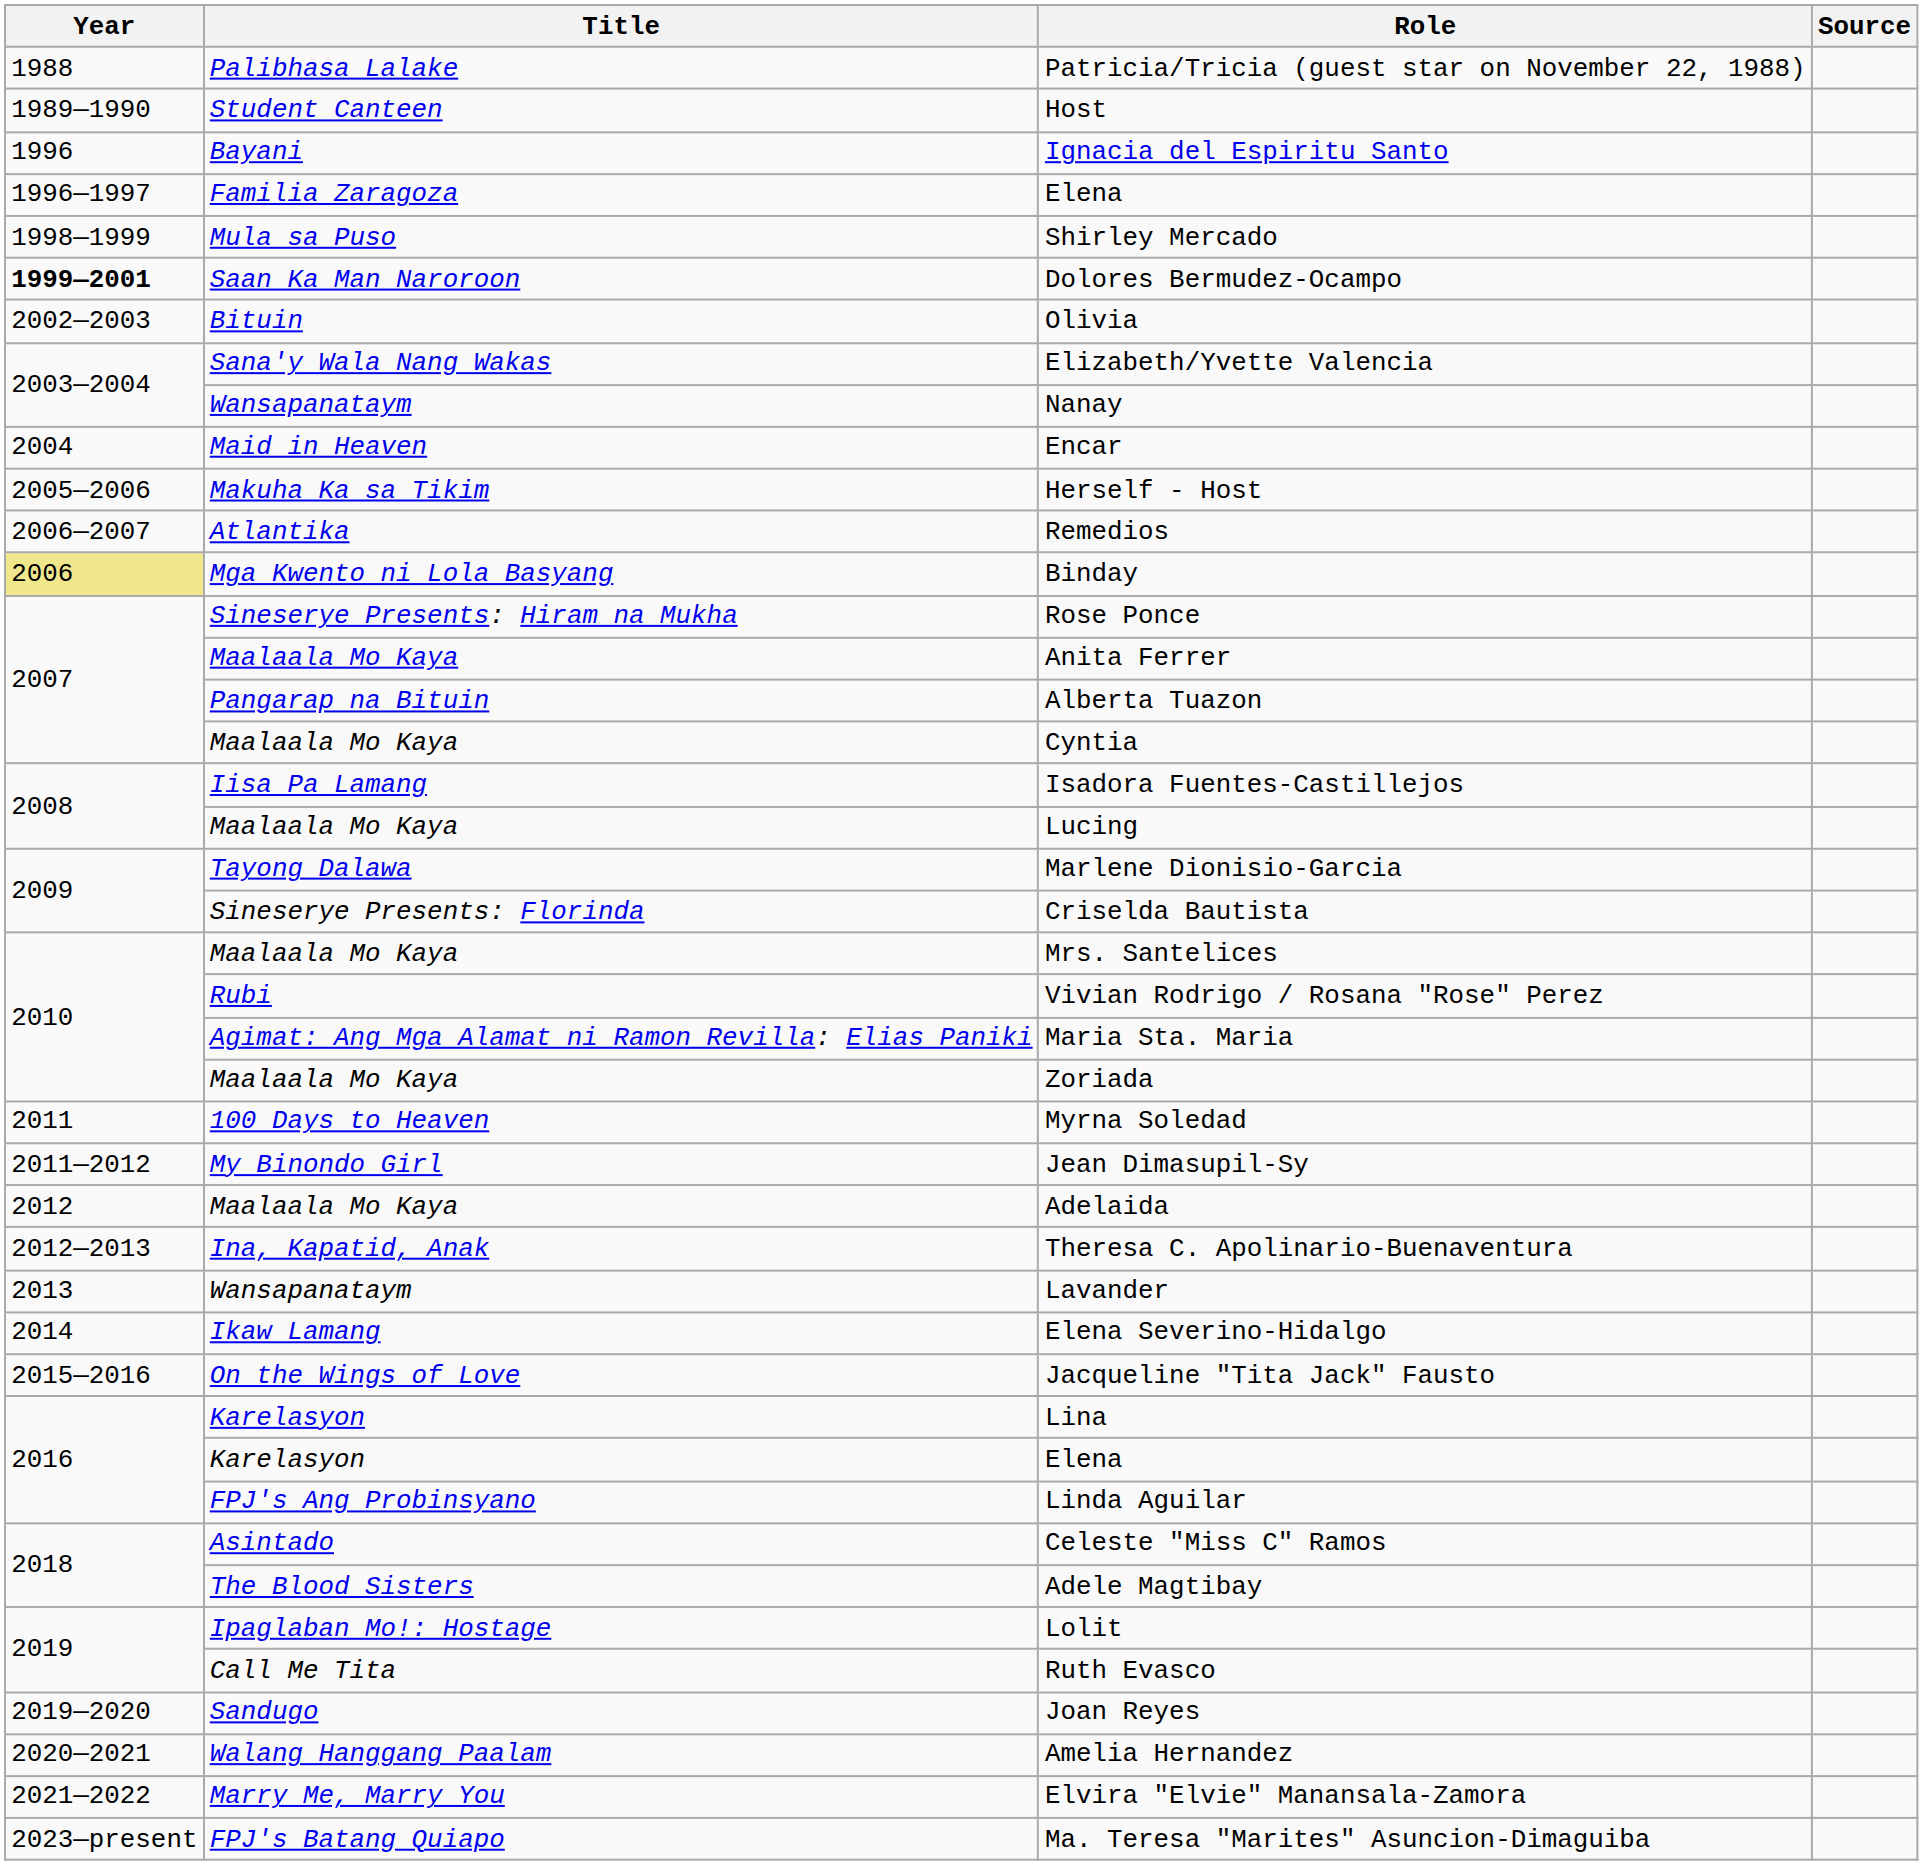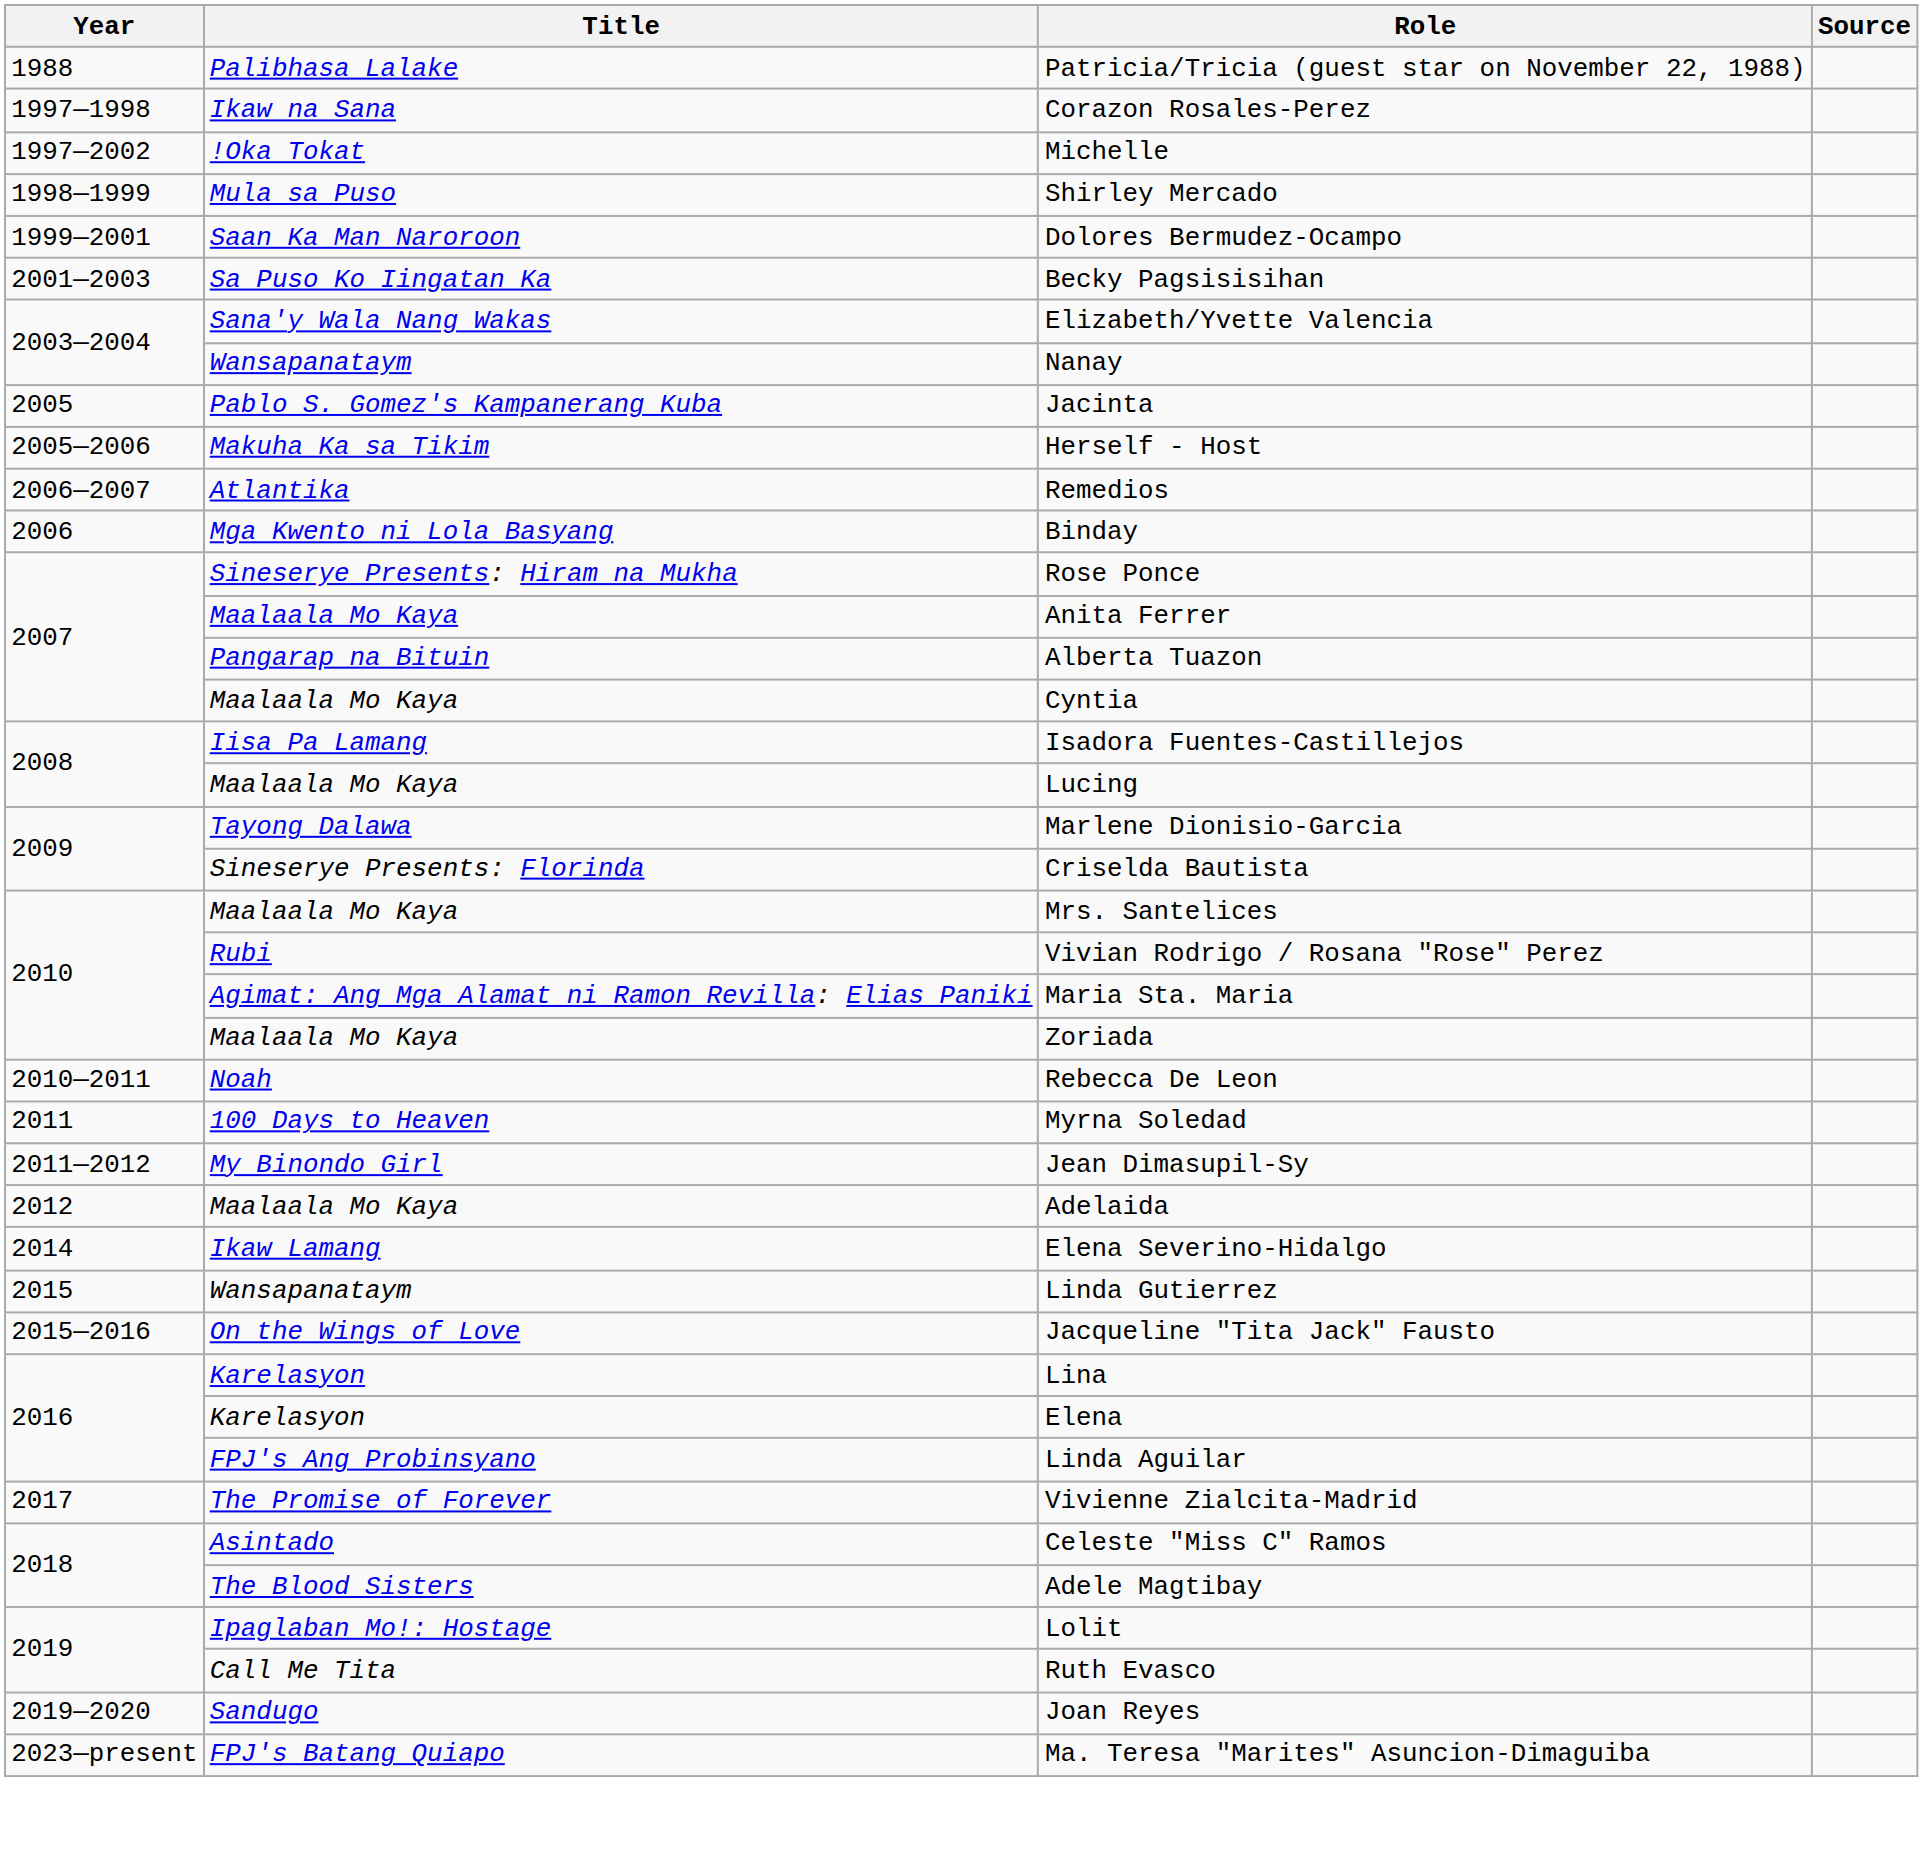 <table class="wikitable sortable" >
 <tr>
 <th>Year</th>
 <th>Title</th>
 <th>Role</th>
 <th class="unsortable">Source </th>
 </tr>
 <tr>
 <td>1988</td>
 <td><em><a href='#'>Palibhasa Lalake</a></em></td>
 <td>Patricia/Tricia (guest star on November 22, 1988)</td>
 <td></td>
 </tr>
 <tr>
-<td>1989—1990</td>
-<td><em><a href='#'>Student Canteen</a></em></td>
-<td>Host</td>
+<td>1997—1998</td>
+<td><em><a href='#'>Ikaw na Sana</a></em></td>
+<td>Corazon Rosales-Perez</td>
 <td></td>
 </tr>
 <tr>
-<td>1996</td>
-<td><em><a href='#'>Bayani</a></em></td>
-<td><a href='#'>Ignacia del Espiritu Santo</a></td>
-<td></td>
-</tr>
-<tr>
-<td>1996—1997</td>
-<td><em><a href='#'>Familia Zaragoza</a></em></td>
-<td>Elena</td>
+<td>1997—2002</td>
+<td><em><a href='#'>!Oka Tokat</a></em></td>
+<td>Michelle</td>
 <td></td>
 </tr>
 <tr>
 <td>1998—1999</td>
 <td><em><a href='#'>Mula sa Puso</a></em></td>
 <td>Shirley Mercado</td>
 <td></td>
 </tr>
 <tr>
-<td><strong>1999—2001</strong></td>
+<td>1999—2001</td>
 <td><em><a href='#'>Saan Ka Man Naroroon</a></em></td>
 <td>Dolores Bermudez-Ocampo</td>
 <td></td>
 </tr>
 <tr>
-<td>2002—2003</td>
-<td><em><a href='#'>Bituin</a></em></td>
-<td>Olivia</td>
+<td>2001—2003</td>
+<td><em><a href='#'>Sa Puso Ko Iingatan Ka</a></em></td>
+<td>Becky Pagsisisihan</td>
 <td></td>
 </tr>
 <tr>
 <td rowspan="2">2003—2004</td>
 <td><em><a href='#'>Sana'y Wala Nang Wakas</a></em></td>
 <td>Elizabeth/Yvette Valencia</td>
 <td></td>
 </tr>
 <tr>
 <td><em><a href='#'>Wansapanataym</a></em></td>
 <td>Nanay</td>
 <td></td>
 </tr>
 <tr>
-<td>2004</td>
-<td><em><a href='#'>Maid in Heaven</a></em></td>
-<td>Encar</td>
+<td>2005</td>
+<td><em><a href='#'> Pablo S. Gomez's Kampanerang Kuba</a></em></td>
+<td>Jacinta</td>
 <td></td>
 </tr>
 <tr>
 <td>2005—2006</td>
 <td><em><a href='#'>Makuha Ka sa Tikim</a></em></td>
 <td>Herself - Host</td>
 <td></td>
 </tr>
 <tr>
 <td>2006—2007</td>
 <td><em><a href='#'>Atlantika</a></em></td>
 <td>Remedios</td>
 <td></td>
 </tr>
 <tr>
-<td style="background: khaki;">2006</td>
+<td>2006</td>
 <td><em><a href='#'>Mga Kwento ni Lola Basyang</a></em></td>
 <td>Binday</td>
 <td></td>
 </tr>
 <tr>
 <td rowspan="4">2007</td>
 <td><em><a href='#'>Sineserye Presents</a>: <a href='#'> Hiram na Mukha</a></em></td>
 <td>Rose Ponce</td>
 <td></td>
 </tr>
 <tr>
 <td><em><a href='#'>Maalaala Mo Kaya</a></em></td>
 <td>Anita Ferrer</td>
 <td></td>
 </tr>
 <tr>
 <td><em><a href='#'>Pangarap na Bituin</a></em></td>
 <td>Alberta Tuazon</td>
 <td></td>
 </tr>
 <tr>
 <td><em>Maalaala Mo Kaya</em></td>
 <td>Cyntia</td>
 <td></td>
 </tr>
 <tr>
 <td rowspan="2">2008</td>
 <td><em><a href='#'>Iisa Pa Lamang</a></em></td>
 <td>Isadora Fuentes-Castillejos</td>
 <td></td>
 </tr>
 <tr>
 <td><em>Maalaala Mo Kaya</em></td>
 <td>Lucing</td>
 <td></td>
 </tr>
 <tr>
 <td rowspan="2">2009</td>
 <td><em><a href='#'>Tayong Dalawa</a></em></td>
 <td>Marlene Dionisio-Garcia</td>
 <td></td>
 </tr>
 <tr>
 <td><em>Sineserye Presents: <a href='#'> Florinda</a></em></td>
 <td>Criselda Bautista</td>
 <td></td>
 </tr>
 <tr>
 <td rowspan="4">2010</td>
 <td><em>Maalaala Mo Kaya</em></td>
 <td>Mrs. Santelices</td>
 <td></td>
 </tr>
 <tr>
 <td><em><a href='#'> Rubi</a></em></td>
 <td>Vivian Rodrigo / Rosana "Rose" Perez</td>
 <td></td>
 </tr>
 <tr>
 <td><em><a href='#'>Agimat: Ang Mga Alamat ni Ramon Revilla</a>: <a href='#'>Elias Paniki</a></em></td>
 <td>Maria Sta. Maria</td>
 <td></td>
 </tr>
 <tr>
 <td><em>Maalaala Mo Kaya</em></td>
 <td>Zoriada</td>
 <td></td>
 </tr>
 <tr>
+<td>2010—2011</td>
+<td><em><a href='#'> Noah</a></em></td>
+<td>Rebecca De Leon</td>
+<td></td>
+</tr>
+<tr>
 <td>2011</td>
 <td><em><a href='#'>100 Days to Heaven</a></em></td>
 <td>Myrna Soledad</td>
 <td></td>
 </tr>
 <tr>
 <td>2011—2012</td>
 <td><em><a href='#'>My Binondo Girl</a></em></td>
 <td>Jean Dimasupil-Sy</td>
 <td></td>
 </tr>
 <tr>
 <td>2012</td>
 <td><em>Maalaala Mo Kaya</em></td>
 <td>Adelaida</td>
 <td></td>
 </tr>
 <tr>
-<td>2012—2013</td>
-<td><em><a href='#'> Ina, Kapatid, Anak</a></em></td>
-<td>Theresa C. Apolinario-Buenaventura</td>
+<td>2014</td>
+<td><em><a href='#'>Ikaw Lamang</a></em></td>
+<td>Elena Severino-Hidalgo</td>
 <td></td>
 </tr>
 <tr>
-<td>2013</td>
+<td>2015</td>
 <td><em>Wansapanataym</em></td>
-<td>Lavander</td>
-<td></td>
-</tr>
-<tr>
-<td>2014</td>
-<td><em><a href='#'>Ikaw Lamang</a></em></td>
-<td>Elena Severino-Hidalgo</td>
+<td>Linda Gutierrez</td>
 <td></td>
 </tr>
 <tr>
 <td>2015—2016</td>
 <td><em><a href='#'> On the Wings of Love</a></em></td>
 <td>Jacqueline "Tita Jack" Fausto</td>
 <td></td>
 </tr>
 <tr>
 <td rowspan="3">2016</td>
 <td><em><a href='#'>Karelasyon</a></em></td>
 <td>Lina</td>
 <td></td>
 </tr>
 <tr>
 <td><em>Karelasyon</em></td>
 <td>Elena</td>
 <td></td>
 </tr>
 <tr>
 <td><em><a href='#'>FPJ's Ang Probinsyano</a></em></td>
 <td>Linda Aguilar</td>
+<td></td>
+</tr>
+<tr>
+<td>2017</td>
+<td><em><a href='#'>The Promise of Forever</a></em></td>
+<td>Vivienne Zialcita-Madrid</td>
 <td></td>
 </tr>
 <tr>
 <td rowspan="2">2018</td>
 <td><em><a href='#'>Asintado</a></em></td>
 <td>Celeste "Miss C" Ramos</td>
 <td></td>
 </tr>
 <tr>
 <td><em><a href='#'>The Blood Sisters</a></em></td>
 <td>Adele Magtibay</td>
 <td></td>
 </tr>
 <tr>
 <td rowspan="2">2019</td>
 <td><em><a href='#'>Ipaglaban Mo!: Hostage</a></em></td>
 <td>Lolit</td>
 <td></td>
 </tr>
 <tr>
 <td><em>Call Me Tita</em></td>
 <td>Ruth Evasco</td>
 <td></td>
 </tr>
 <tr>
 <td>2019—2020</td>
 <td><em><a href='#'>Sandugo</a></em></td>
 <td>Joan Reyes</td>
 <td></td>
 </tr>
 <tr>
-<td>2020—2021</td>
-<td><em><a href='#'>Walang Hanggang Paalam</a></em></td>
-<td>Amelia Hernandez</td>
-<td></td>
-</tr>
-<tr>
-<td>2021—2022</td>
-<td><em><a href='#'>Marry Me, Marry You</a></em></td>
-<td>Elvira "Elvie" Manansala-Zamora</td>
-<td></td>
-</tr>
-<tr>
 <td>2023—present</td>
 <td><em><a href='#'> FPJ's Batang Quiapo</a></em></td>
 <td>Ma. Teresa "Marites" Asuncion-Dimaguiba</td>
 <td></td>
 </tr>
 </table>
